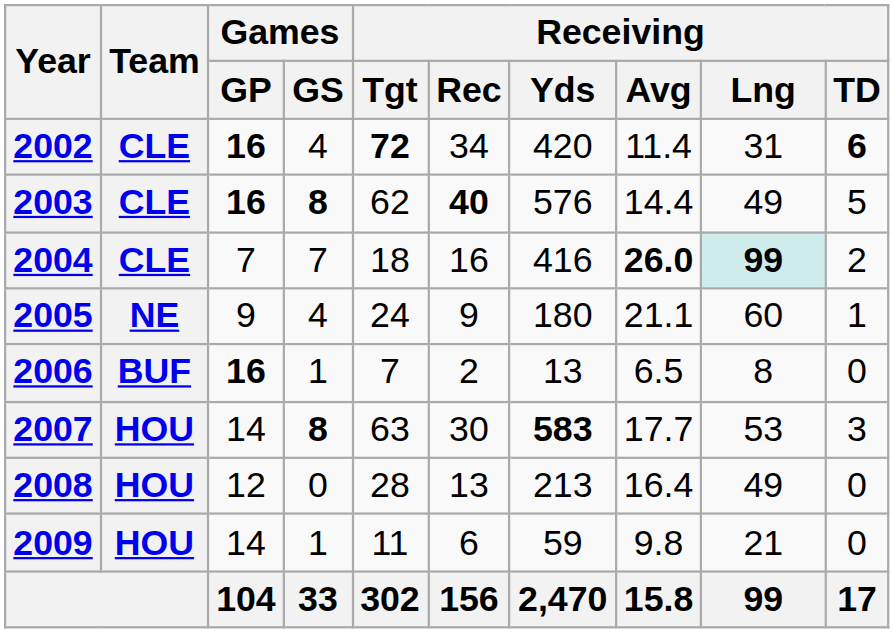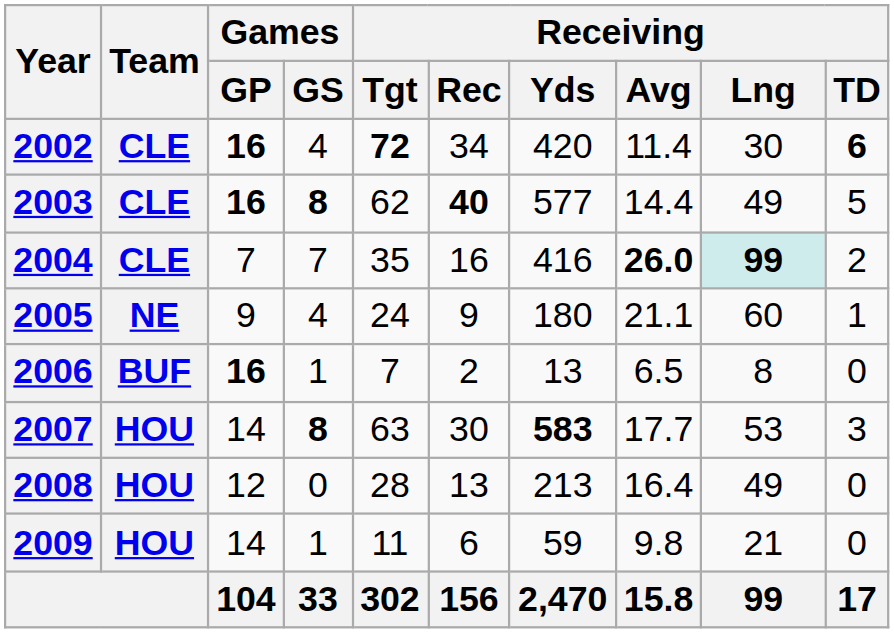 <table class="wikitable" style="text-align:center">
 <tr>
 <th rowspan="2">Year</th>
 <th rowspan="2">Team</th>
 <th colspan="2">Games</th>
 <th colspan="6">Receiving</th>
 </tr>
 <tr>
 <th>GP</th>
 <th>GS</th>
 <th>Tgt</th>
 <th>Rec</th>
 <th>Yds</th>
 <th>Avg</th>
 <th>Lng</th>
 <th>TD</th>
 </tr>
 <tr>
 <th><a href='#'>2002</a></th>
 <th><a href='#'>CLE</a></th>
 <td><strong>16</strong></td>
 <td>4</td>
 <td><strong>72</strong></td>
 <td>34</td>
 <td>420</td>
 <td>11.4</td>
-<td>31</td>
+<td>30</td>
 <td><strong>6</strong></td>
 </tr>
 <tr>
 <th><a href='#'>2003</a></th>
 <th><a href='#'>CLE</a></th>
 <td><strong>16</strong></td>
 <td><strong>8</strong></td>
 <td>62</td>
 <td><strong>40</strong></td>
-<td>576</td>
+<td>577</td>
 <td>14.4</td>
 <td>49</td>
 <td>5</td>
 </tr>
 <tr>
 <th><a href='#'>2004</a></th>
 <th><a href='#'>CLE</a></th>
 <td>7</td>
 <td>7</td>
-<td>18</td>
+<td>35</td>
 <td>16</td>
 <td>416</td>
 <td><strong>26.0</strong></td>
 <td style="background:#cfecec; width:3em;"><strong>99</strong></td>
 <td>2</td>
 </tr>
 <tr>
 <th><a href='#'>2005</a></th>
 <th><a href='#'>NE</a></th>
 <td>9</td>
 <td>4</td>
 <td>24</td>
 <td>9</td>
 <td>180</td>
 <td>21.1</td>
 <td>60</td>
 <td>1</td>
 </tr>
 <tr>
 <th><a href='#'>2006</a></th>
 <th><a href='#'>BUF</a></th>
 <td><strong>16</strong></td>
 <td>1</td>
 <td>7</td>
 <td>2</td>
 <td>13</td>
 <td>6.5</td>
 <td>8</td>
 <td>0</td>
 </tr>
 <tr>
 <th><a href='#'>2007</a></th>
 <th><a href='#'>HOU</a></th>
 <td>14</td>
 <td><strong>8</strong></td>
 <td>63</td>
 <td>30</td>
 <td><strong>583</strong></td>
 <td>17.7</td>
 <td>53</td>
 <td>3</td>
 </tr>
 <tr>
 <th><a href='#'>2008</a></th>
 <th><a href='#'>HOU</a></th>
 <td>12</td>
 <td>0</td>
 <td>28</td>
 <td>13</td>
 <td>213</td>
 <td>16.4</td>
 <td>49</td>
 <td>0</td>
 </tr>
 <tr>
 <th><a href='#'>2009</a></th>
 <th><a href='#'>HOU</a></th>
 <td>14</td>
 <td>1</td>
 <td>11</td>
 <td>6</td>
 <td>59</td>
 <td>9.8</td>
 <td>21</td>
 <td>0</td>
 </tr>
 <tr>
 <th colspan="2"></th>
 <th>104</th>
 <th>33</th>
 <th>302</th>
 <th>156</th>
 <th>2,470</th>
 <th>15.8</th>
 <th>99</th>
 <th>17</th>
 </tr>
 </table>
